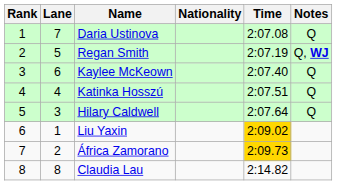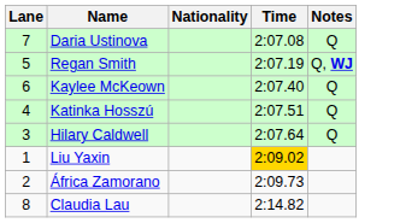 <table class="wikitable sortable" style="text-align:center">
 <tr>
-<th>Rank</th>
 <th>Lane</th>
 <th>Name</th>
 <th>Nationality</th>
 <th>Time</th>
 <th>Notes</th>
 </tr>
 <tr bgcolor=ccffcc>
-<td>1</td>
 <td>7</td>
 <td align=left><a href='#'>Daria Ustinova</a></td>
 <td align=left></td>
 <td>2:07.08</td>
 <td>Q</td>
 </tr>
 <tr bgcolor=ccffcc>
-<td>2</td>
 <td>5</td>
 <td align=left><a href='#'>Regan Smith</a></td>
 <td align=left></td>
 <td>2:07.19</td>
 <td>Q, <strong><a href='#'>WJ</a></strong></td>
 </tr>
 <tr bgcolor=ccffcc>
-<td>3</td>
 <td>6</td>
 <td align=left><a href='#'>Kaylee McKeown</a></td>
 <td align=left></td>
 <td>2:07.40</td>
 <td>Q</td>
 </tr>
 <tr bgcolor=ccffcc>
 <td>4</td>
-<td>4</td>
 <td align=left><a href='#'>Katinka Hosszú</a></td>
 <td align=left></td>
 <td>2:07.51</td>
 <td>Q</td>
 </tr>
 <tr bgcolor=ccffcc>
-<td>5</td>
 <td>3</td>
 <td align=left><a href='#'>Hilary Caldwell</a></td>
 <td align=left></td>
 <td>2:07.64</td>
 <td>Q</td>
 </tr>
 <tr>
-<td>6</td>
 <td>1</td>
 <td align=left><a href='#'>Liu Yaxin</a></td>
 <td align=left></td>
 <td style="background: gold;">2:09.02</td>
 <td></td>
 </tr>
 <tr>
-<td>7</td>
 <td>2</td>
 <td align=left><a href='#'>África Zamorano</a></td>
 <td align=left></td>
-<td style="background: gold;">2:09.73</td>
+<td>2:09.73</td>
 <td></td>
 </tr>
 <tr>
-<td>8</td>
 <td>8</td>
 <td align=left><a href='#'>Claudia Lau</a></td>
 <td align=left></td>
 <td>2:14.82</td>
 <td></td>
 </tr>
 </table>
